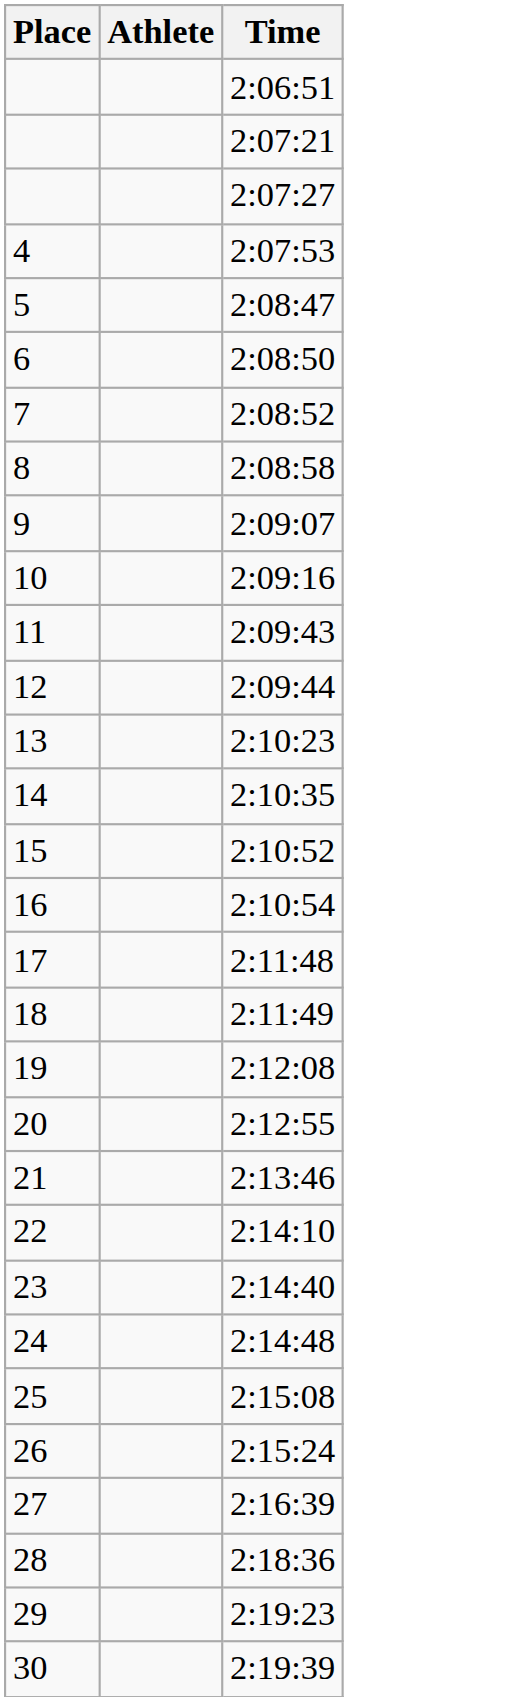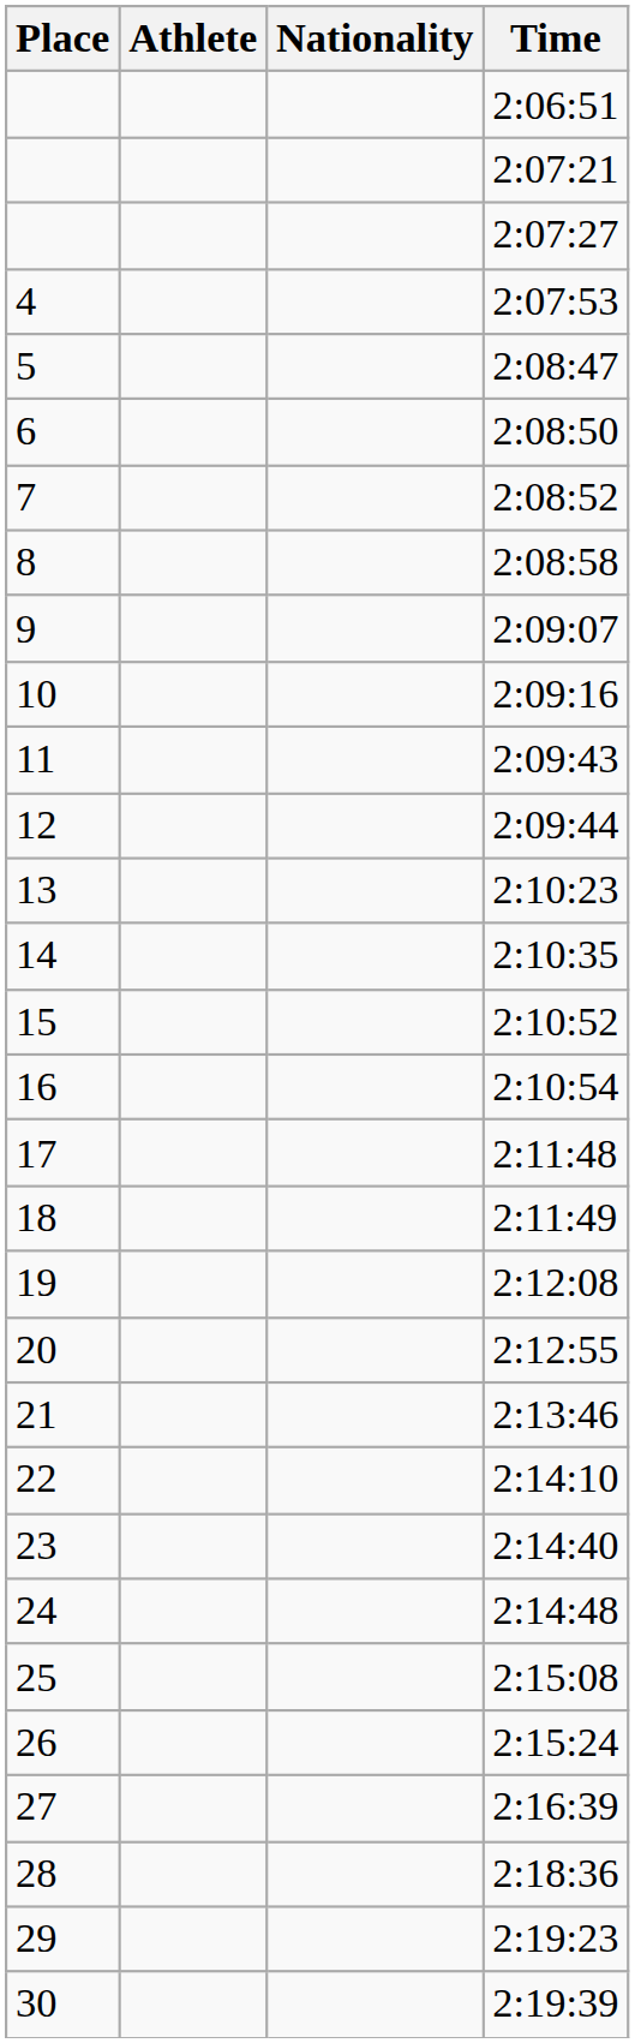 <table class="wikitable sortable">
 <tr>
 <th scope="col">Place</th>
 <th scope="col">Athlete</th>
+<th scope="col">Nationality</th>
 <th scope="col">Time</th>
 </tr>
 <tr>
+<td></td>
 <td></td>
 <td></td>
 <td>2:06:51</td>
 </tr>
 <tr>
 <td></td>
 <td></td>
+<td></td>
 <td>2:07:21</td>
 </tr>
 <tr>
+<td></td>
 <td></td>
 <td></td>
 <td>2:07:27</td>
 </tr>
 <tr>
 <td>4</td>
 <td></td>
+<td></td>
 <td>2:07:53</td>
 </tr>
 <tr>
 <td>5</td>
+<td></td>
 <td></td>
 <td>2:08:47</td>
 </tr>
 <tr>
 <td>6</td>
 <td></td>
+<td></td>
 <td>2:08:50</td>
 </tr>
 <tr>
 <td>7</td>
+<td></td>
 <td></td>
 <td>2:08:52</td>
 </tr>
 <tr>
 <td>8</td>
 <td></td>
+<td></td>
 <td>2:08:58</td>
 </tr>
 <tr>
 <td>9</td>
+<td></td>
 <td></td>
 <td>2:09:07</td>
 </tr>
 <tr>
 <td>10</td>
 <td></td>
+<td></td>
 <td>2:09:16</td>
 </tr>
 <tr>
 <td>11</td>
+<td></td>
 <td></td>
 <td>2:09:43</td>
 </tr>
 <tr>
 <td>12</td>
 <td></td>
+<td></td>
 <td>2:09:44</td>
 </tr>
 <tr>
 <td>13</td>
+<td></td>
 <td></td>
 <td>2:10:23</td>
 </tr>
 <tr>
 <td>14</td>
 <td></td>
+<td></td>
 <td>2:10:35</td>
 </tr>
 <tr>
 <td>15</td>
+<td></td>
 <td></td>
 <td>2:10:52</td>
 </tr>
 <tr>
 <td>16</td>
 <td></td>
+<td></td>
 <td>2:10:54</td>
 </tr>
 <tr>
 <td>17</td>
+<td></td>
 <td></td>
 <td>2:11:48</td>
 </tr>
 <tr>
 <td>18</td>
 <td></td>
+<td></td>
 <td>2:11:49</td>
 </tr>
 <tr>
 <td>19</td>
+<td></td>
 <td></td>
 <td>2:12:08</td>
 </tr>
 <tr>
 <td>20</td>
 <td></td>
+<td></td>
 <td>2:12:55</td>
 </tr>
 <tr>
 <td>21</td>
+<td></td>
 <td></td>
 <td>2:13:46</td>
 </tr>
 <tr>
 <td>22</td>
 <td></td>
+<td></td>
 <td>2:14:10</td>
 </tr>
 <tr>
 <td>23</td>
+<td></td>
 <td></td>
 <td>2:14:40</td>
 </tr>
 <tr>
 <td>24</td>
 <td></td>
+<td></td>
 <td>2:14:48</td>
 </tr>
 <tr>
 <td>25</td>
+<td></td>
 <td></td>
 <td>2:15:08</td>
 </tr>
 <tr>
 <td>26</td>
 <td></td>
+<td></td>
 <td>2:15:24</td>
 </tr>
 <tr>
 <td>27</td>
+<td></td>
 <td></td>
 <td>2:16:39</td>
 </tr>
 <tr>
 <td>28</td>
 <td></td>
+<td></td>
 <td>2:18:36</td>
 </tr>
 <tr>
 <td>29</td>
+<td></td>
 <td></td>
 <td>2:19:23</td>
 </tr>
 <tr>
 <td>30</td>
 <td></td>
+<td></td>
 <td>2:19:39</td>
 </tr>
 </table>
